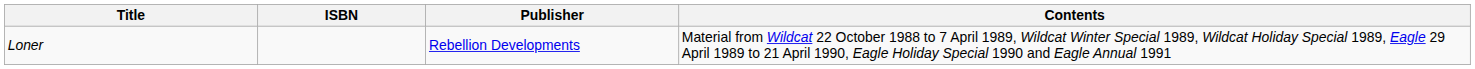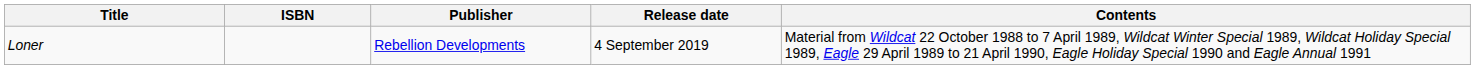 <table class="wikitable" width="85%">
 <tr>
 <th width=15%>Title</th>
 <th width=10%>ISBN</th>
 <th width=15%>Publisher</th>
+<th width=13%>Release date</th>
 <th width=47%>Contents</th>
 </tr>
 <tr>
 <td><em>Loner</em></td>
 <td></td>
 <td><a href='#'>Rebellion Developments</a></td>
+<td>4 September 2019</td>
 <td>Material from <em><a href='#'>Wildcat</a></em> 22 October 1988 to 7 April 1989, <em>Wildcat Winter Special</em> 1989, <em>Wildcat Holiday Special</em> 1989, <em><a href='#'>Eagle</a></em> 29 April 1989 to 21 April 1990, <em>Eagle Holiday Special</em> 1990 and <em>Eagle Annual</em> 1991</td>
 </tr>
 </table>
